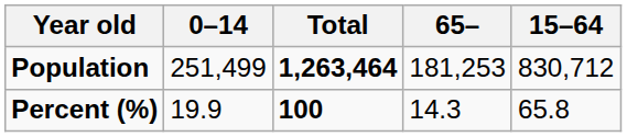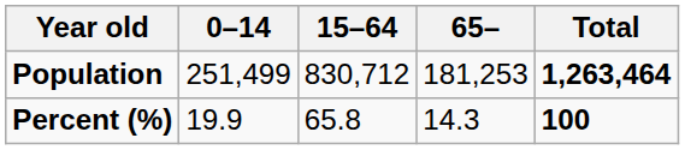 <table class="wikitable">
 <tr>
 <th><strong>Year old</strong></th>
 <th>0–14</th>
+<th>15–64</th>
+<th>65–</th>
 <th><strong>Total</strong></th>
-<th>65–</th>
-<th>15–64</th>
 </tr>
 <tr>
 <td><strong>Population</strong></td>
 <td>251,499</td>
+<td>830,712</td>
+<td>181,253</td>
 <td><strong>1,263,464</strong></td>
-<td>181,253</td>
-<td>830,712</td>
 </tr>
 <tr>
 <td><strong>Percent (%)</strong></td>
 <td>19.9</td>
+<td>65.8</td>
+<td>14.3</td>
 <td><strong>100</strong></td>
-<td>14.3</td>
-<td>65.8</td>
 </tr>
 </table>
